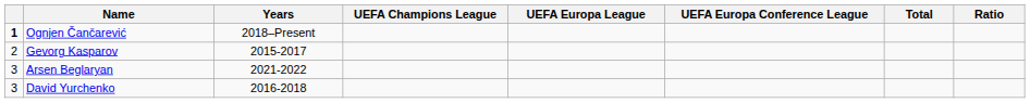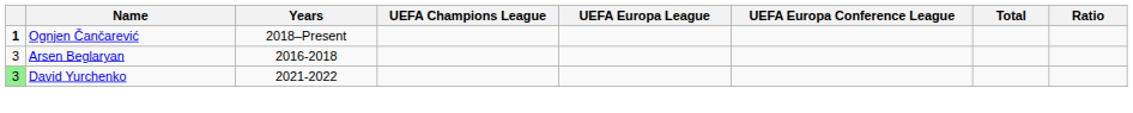 <table class="wikitable sortable"  style="text-align:center; font-size:90%; ">
 <tr>
 <th width=20px></th>
 <th width=300px>Name</th>
 <th width=200px>Years</th>
 <th width=250px>UEFA Champions League</th>
 <th width=250px>UEFA Europa League</th>
 <th width=350px>UEFA Europa Conference League</th>
 <th width=100px>Total</th>
 <th width=100px>Ratio</th>
 </tr>
 <tr>
 <td><strong>1</strong></td>
 <td align="left"> <a href='#'>Ognjen Čančarević</a></td>
 <td>2018–Present</td>
 <td></td>
 <td></td>
 <td></td>
 <td></td>
 <td></td>
 </tr>
 <tr>
-<td>2</td>
-<td align="left"> <a href='#'>Gevorg Kasparov</a></td>
-<td>2015-2017</td>
+<td>3</td>
+<td align="left"> <a href='#'>Arsen Beglaryan</a></td>
+<td>2016-2018</td>
 <td></td>
 <td></td>
 <td></td>
 <td></td>
 <td></td>
 </tr>
 <tr>
-<td>3</td>
-<td align="left"> <a href='#'>Arsen Beglaryan</a></td>
+<td style="background: lightgreen;">3</td>
+<td align="left"> <a href='#'>David Yurchenko</a></td>
 <td>2021-2022</td>
 <td></td>
 <td></td>
 <td></td>
 <td></td>
 <td></td>
 </tr>
-<tr>
-<td>3</td>
-<td align="left"> <a href='#'>David Yurchenko</a></td>
-<td>2016-2018</td>
-<td></td>
-<td></td>
-<td></td>
-<td></td>
-<td></td>
-</tr>
 </table>
